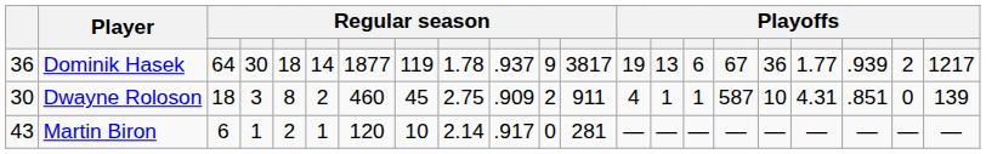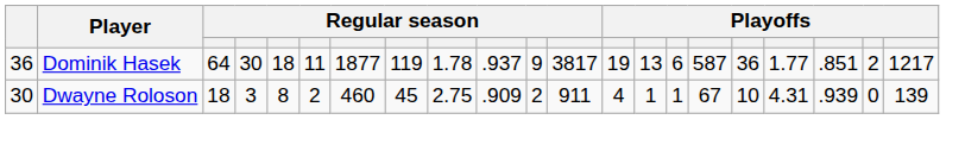 <table class="wikitable plainrowheaders" style="text-align:center;">
 <tr>
 <th scope="col" rowspan="2"></th>
 <th scope="col" rowspan="2">Player</th>
 <th scope=colgroup colspan=10>Regular season</th>
 <th scope=colgroup colspan=9>Playoffs</th>
 </tr>
 <tr>
 <th scope="col"></th>
 <th scope="col"></th>
 <th scope="col"></th>
 <th scope="col"></th>
 <th scope="col"></th>
 <th scope="col"></th>
 <th scope="col"></th>
 <th scope="col"></th>
 <th scope="col"></th>
 <th scope="col"></th>
 <th scope="col"></th>
 <th scope="col"></th>
 <th scope="col"></th>
 <th scope="col"></th>
 <th scope="col"></th>
 <th scope="col"></th>
 <th scope="col"></th>
 <th scope="col"></th>
 <th scope="col"></th>
 </tr>
 <tr>
 <td scope="row">36</td>
 <td align="left"><a href='#'>Dominik Hasek</a></td>
 <td>64</td>
 <td>30</td>
 <td>18</td>
-<td>14</td>
+<td>11</td>
 <td>1877</td>
 <td>119</td>
 <td>1.78</td>
 <td>.937</td>
 <td>9</td>
 <td>3817</td>
 <td>19</td>
 <td>13</td>
 <td>6</td>
-<td>67</td>
+<td>587</td>
 <td>36</td>
 <td>1.77</td>
-<td>.939</td>
+<td>.851</td>
 <td>2</td>
 <td>1217</td>
 </tr>
 <tr>
 <td scope="row">30</td>
 <td align="left"><a href='#'>Dwayne Roloson</a></td>
 <td>18</td>
 <td>3</td>
 <td>8</td>
 <td>2</td>
 <td>460</td>
 <td>45</td>
 <td>2.75</td>
 <td>.909</td>
 <td>2</td>
 <td>911</td>
 <td>4</td>
 <td>1</td>
 <td>1</td>
-<td>587</td>
+<td>67</td>
 <td>10</td>
 <td>4.31</td>
-<td>.851</td>
+<td>.939</td>
 <td>0</td>
 <td>139</td>
 </tr>
-<tr>
-<td scope="row">43</td>
-<td align="left"><a href='#'>Martin Biron</a></td>
-<td>6</td>
-<td>1</td>
-<td>2</td>
-<td>1</td>
-<td>120</td>
-<td>10</td>
-<td>2.14</td>
-<td>.917</td>
-<td>0</td>
-<td>281</td>
-<td>—</td>
-<td>—</td>
-<td>—</td>
-<td>—</td>
-<td>—</td>
-<td>—</td>
-<td>—</td>
-<td>—</td>
-<td>—</td>
-</tr>
 </table>
